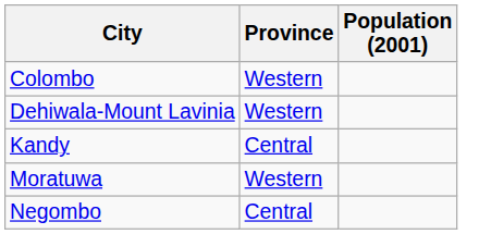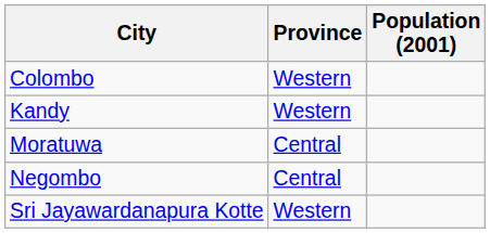 <table class="wikitable sortable sticky-header col3right">
 <tr>
 <th>City</th>
 <th>Province</th>
 <th>Population<br>(2001)</th>
 </tr>
 <tr>
 <td><a href='#'>Colombo</a></td>
 <td><a href='#'>Western</a></td>
 <td></td>
 </tr>
 <tr>
-<td><a href='#'>Dehiwala-Mount Lavinia</a></td>
+<td><a href='#'>Kandy</a></td>
 <td><a href='#'>Western</a></td>
 <td></td>
 </tr>
 <tr>
-<td><a href='#'>Kandy</a></td>
+<td><a href='#'>Moratuwa</a></td>
 <td><a href='#'>Central</a></td>
-<td></td>
-</tr>
-<tr>
-<td><a href='#'>Moratuwa</a></td>
-<td><a href='#'>Western</a></td>
 <td></td>
 </tr>
 <tr>
 <td><a href='#'>Negombo</a></td>
 <td><a href='#'>Central</a></td>
 <td></td>
 </tr>
+<tr>
+<td><a href='#'>Sri Jayawardanapura Kotte</a></td>
+<td><a href='#'>Western</a></td>
+<td></td>
+</tr>
 </table>
